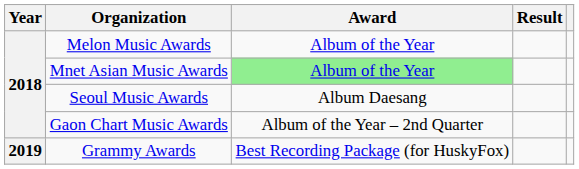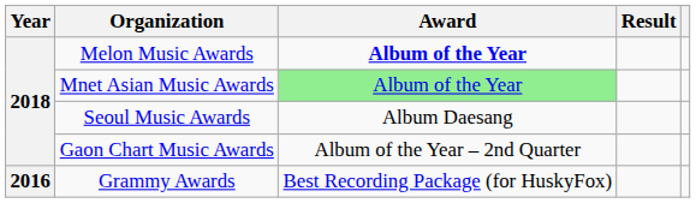 <table class="wikitable sortable plainrowheaders">
 <tr>
 <th scope="col">Year</th>
 <th scope="col">Organization</th>
 <th scope="col">Award</th>
 <th scope="col">Result</th>
 <th class="unsortable"></th>
 </tr>
 <tr>
 <th scope="row" align="center" rowspan=4>2018</th>
 <td align="center"><a href='#'>Melon Music Awards</a></td>
-<td align="center"><a href='#'>Album of the Year</a></td>
+<td align="center"><strong><a href='#'>Album of the Year</a></strong></td>
 <td></td>
 <td align="center"></td>
 </tr>
 <tr>
 <td align="center"><a href='#'>Mnet Asian Music Awards</a></td>
 <td align="center" style="background: lightgreen;"><a href='#'>Album of the Year</a></td>
 <td></td>
 <td align="center"></td>
 </tr>
 <tr>
 <td align="center"><a href='#'>Seoul Music Awards</a></td>
 <td align="center">Album Daesang</td>
 <td></td>
 <td align="center"></td>
 </tr>
 <tr>
 <td align="center"><a href='#'>Gaon Chart Music Awards</a></td>
 <td align="center">Album of the Year – 2nd Quarter</td>
 <td></td>
 <td align="center"></td>
 </tr>
 <tr>
-<th scope="row" align="center">2019</th>
+<th scope="row" align="center">2016</th>
 <td align="center"><a href='#'>Grammy Awards</a></td>
 <td align="center"><a href='#'>Best Recording Package</a> (for HuskyFox)</td>
 <td></td>
 <td align="center"></td>
 </tr>
 </table>
